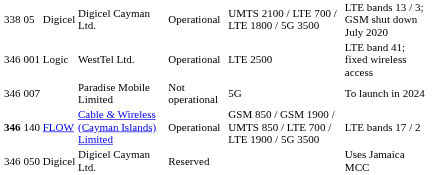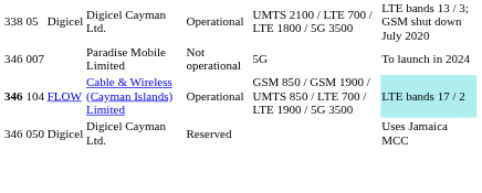 <table>
 <tr>
 <td>338</td>
 <td>05</td>
 <td>Digicel</td>
 <td>Digicel Cayman Ltd.</td>
 <td>Operational</td>
 <td>UMTS 2100 / LTE 700 / LTE 1800 / 5G 3500</td>
 <td>LTE bands 13 / 3; GSM shut down July 2020</td>
 </tr>
 <tr>
 <td>346</td>
-<td>001</td>
-<td>Logic</td>
-<td>WestTel Ltd.</td>
-<td>Operational</td>
-<td>LTE 2500</td>
-<td>LTE band 41; fixed wireless access</td>
-</tr>
-<tr>
-<td>346</td>
 <td>007</td>
 <td></td>
 <td>Paradise Mobile Limited</td>
 <td>Not operational</td>
 <td>5G</td>
 <td>To launch in 2024</td>
 </tr>
 <tr>
 <td><strong>346</strong></td>
-<td>140</td>
+<td>104</td>
 <td><a href='#'>FLOW</a></td>
 <td><a href='#'>Cable & Wireless (Cayman Islands) Limited</a></td>
 <td>Operational</td>
 <td>GSM 850 / GSM 1900 / UMTS 850 / LTE 700 / LTE 1900 / 5G 3500</td>
-<td>LTE bands 17 / 2</td>
+<td style="background: paleturquoise;">LTE bands 17 / 2</td>
 </tr>
 <tr>
 <td>346</td>
 <td>050</td>
 <td>Digicel</td>
 <td>Digicel Cayman Ltd.</td>
 <td>Reserved</td>
 <td></td>
 <td>Uses Jamaica MCC</td>
 </tr>
 </table>
